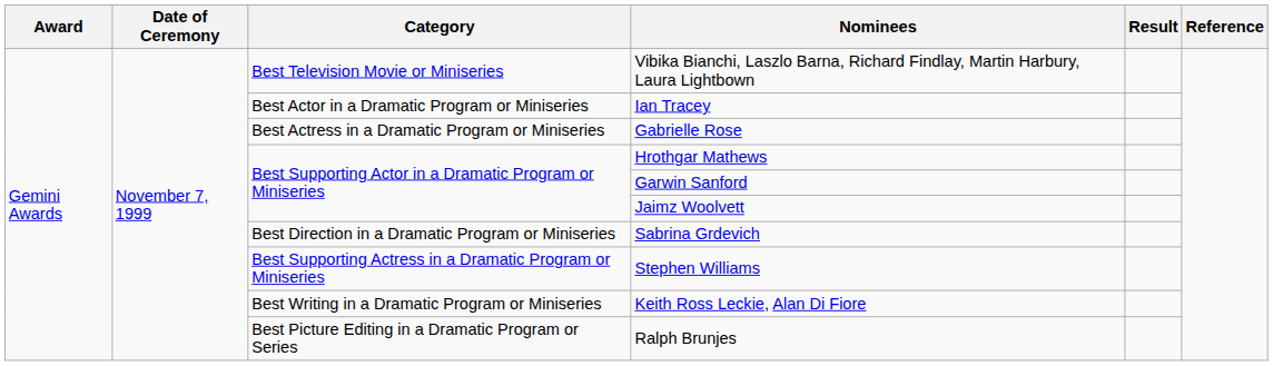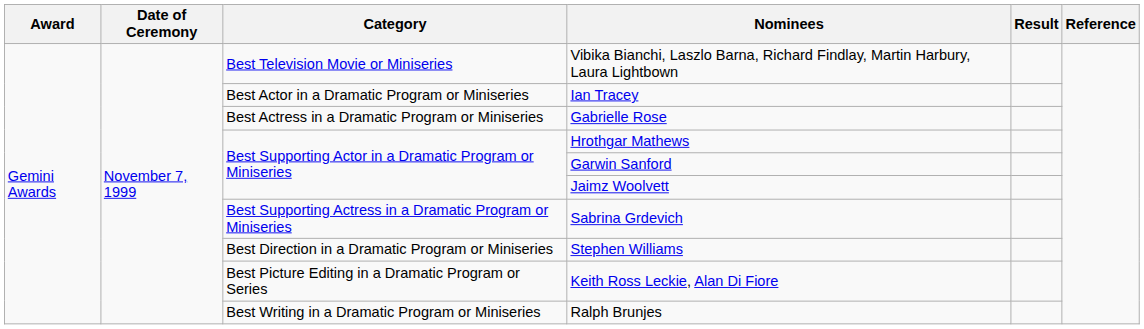 <table class="wikitable">
 <tr>
 <th>Award</th>
 <th>Date of Ceremony</th>
 <th>Category</th>
 <th>Nominees</th>
 <th>Result</th>
 <th>Reference</th>
 </tr>
 <tr>
 <td rowspan="10"><a href='#'>Gemini Awards</a></td>
 <td rowspan="10"><a href='#'>November 7, 1999</a></td>
 <td><a href='#'>Best Television Movie or Miniseries</a></td>
 <td>Vibika Bianchi, Laszlo Barna, Richard Findlay, Martin Harbury, Laura Lightbown</td>
 <td></td>
 <td rowspan=10></td>
 </tr>
 <tr>
 <td>Best Actor in a Dramatic Program or Miniseries</td>
 <td><a href='#'>Ian Tracey</a></td>
 <td></td>
 </tr>
 <tr>
 <td>Best Actress in a Dramatic Program or Miniseries</td>
 <td><a href='#'>Gabrielle Rose</a></td>
 <td></td>
 </tr>
 <tr>
 <td rowspan=3><a href='#'>Best Supporting Actor in a Dramatic Program or Miniseries</a></td>
 <td><a href='#'>Hrothgar Mathews</a></td>
 <td></td>
 </tr>
 <tr>
 <td><a href='#'>Garwin Sanford</a></td>
 <td></td>
 </tr>
 <tr>
 <td><a href='#'>Jaimz Woolvett</a></td>
 <td></td>
 </tr>
 <tr>
-<td>Best Direction in a Dramatic Program or Miniseries</td>
+<td><a href='#'>Best Supporting Actress in a Dramatic Program or Miniseries</a></td>
 <td><a href='#'>Sabrina Grdevich</a></td>
 <td></td>
 </tr>
 <tr>
-<td><a href='#'>Best Supporting Actress in a Dramatic Program or Miniseries</a></td>
+<td>Best Direction in a Dramatic Program or Miniseries</td>
 <td><a href='#'>Stephen Williams</a></td>
 <td></td>
 </tr>
 <tr>
-<td>Best Writing in a Dramatic Program or Miniseries</td>
+<td>Best Picture Editing in a Dramatic Program or Series</td>
 <td><a href='#'>Keith Ross Leckie</a>, <a href='#'>Alan Di Fiore</a></td>
 <td></td>
 </tr>
 <tr>
-<td>Best Picture Editing in a Dramatic Program or Series</td>
+<td>Best Writing in a Dramatic Program or Miniseries</td>
 <td>Ralph Brunjes</td>
 <td></td>
 </tr>
 </table>
